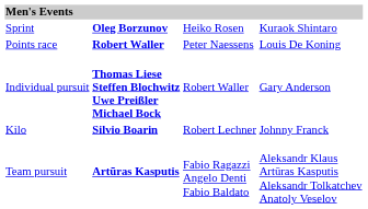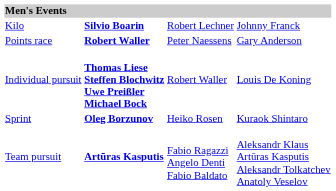 <table>
 <tr bgcolor="#cccccc">
 <td colspan=4><strong>Men's Events</strong></td>
+</tr>
+<tr>
+<td><a href='#'>Kilo</a> <br></td>
+<td><strong><a href='#'>Silvio Boarin</a><br><small></small> </strong></td>
+<td><a href='#'>Robert Lechner</a><br><small></small></td>
+<td><a href='#'>Johnny Franck</a><br><small></small></td>
+</tr>
+<tr>
+<td><a href='#'>Points race</a> <br></td>
+<td><strong><a href='#'>Robert Waller</a><br><small></small> </strong></td>
+<td><a href='#'>Peter Naessens</a><br><small></small></td>
+<td><a href='#'>Gary Anderson</a><br><small></small></td>
+</tr>
+<tr>
+<td><a href='#'>Individual pursuit</a> <br></td>
+<td><strong><br><a href='#'>Thomas Liese</a><br><a href='#'>Steffen Blochwitz</a><br><a href='#'>Uwe Preißler</a><br><a href='#'>Michael Bock</a></strong></td>
+<td><a href='#'>Robert Waller</a><br><small></small></td>
+<td><a href='#'>Louis De Koning</a><br><small></small></td>
 </tr>
 <tr>
 <td><a href='#'>Sprint</a> <br></td>
 <td><strong><a href='#'>Oleg Borzunov</a><br><small></small> </strong></td>
 <td><a href='#'>Heiko Rosen</a><br><small></small></td>
 <td><a href='#'>Kuraok Shintaro</a><br><small></small></td>
 </tr>
 <tr>
-<td><a href='#'>Points race</a> <br></td>
-<td><strong><a href='#'>Robert Waller</a><br><small></small> </strong></td>
-<td><a href='#'>Peter Naessens</a><br><small></small></td>
-<td><a href='#'>Louis De Koning</a><br><small></small></td>
-</tr>
-<tr>
-<td><a href='#'>Individual pursuit</a> <br></td>
-<td><strong><br><a href='#'>Thomas Liese</a><br><a href='#'>Steffen Blochwitz</a><br><a href='#'>Uwe Preißler</a><br><a href='#'>Michael Bock</a></strong></td>
-<td><a href='#'>Robert Waller</a><br><small></small></td>
-<td><a href='#'>Gary Anderson</a><br><small></small></td>
-</tr>
-<tr>
-<td><a href='#'>Kilo</a> <br></td>
-<td><strong><a href='#'>Silvio Boarin</a><br><small></small> </strong></td>
-<td><a href='#'>Robert Lechner</a><br><small></small></td>
-<td><a href='#'>Johnny Franck</a><br><small></small></td>
-</tr>
-<tr>
 <td><a href='#'>Team pursuit</a> <br></td>
 <td><strong><a href='#'>Artūras Kasputis</a><br><small></small></strong></td>
 <td><br><a href='#'>Fabio Ragazzi</a><br><a href='#'>Angelo Denti</a><br><a href='#'>Fabio Baldato</a></td>
 <td><br><a href='#'>Aleksandr Klaus</a><br><a href='#'>Artūras Kasputis</a><br><a href='#'>Aleksandr Tolkatchev</a><br><a href='#'>Anatoly Veselov</a></td>
 </tr>
 </table>
